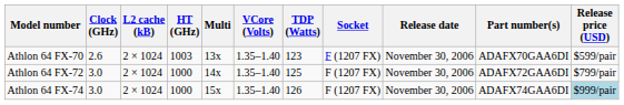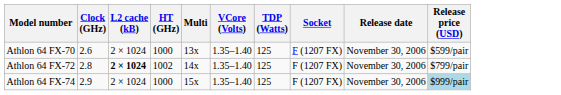 <table class="wikitable">
 <tr>
 <th>Model number</th>
 <th><a href='#'>Clock</a><br>(GHz)</th>
 <th><a href='#'>L2 cache</a><br>(<a href='#'>kB</a>)</th>
 <th><a href='#'>HT</a><br>(GHz)</th>
 <th>Multi</th>
 <th><a href='#'>VCore</a><br>(<a href='#'>Volts</a>)</th>
 <th><a href='#'>TDP</a><br>(<a href='#'>Watts</a>)</th>
 <th><a href='#'>Socket</a></th>
 <th>Release date</th>
-<th>Part number(s)</th>
 <th>Release<br>price<br>(<a href='#'>USD</a>)</th>
 </tr>
 <tr>
 <td>Athlon 64 FX-70</td>
 <td>2.6</td>
 <td>2 × 1024</td>
-<td>1003</td>
+<td>1000</td>
 <td>13x</td>
 <td>1.35–1.40</td>
-<td>123</td>
+<td>125</td>
 <td><a href='#'>F</a> (1207 FX)</td>
 <td>November 30, 2006</td>
-<td>ADAFX70GAA6DI</td>
 <td>$599/pair</td>
 </tr>
 <tr>
 <td>Athlon 64 FX-72</td>
-<td>3.0</td>
-<td>2 × 1024</td>
-<td>1000</td>
+<td>2.8</td>
+<td><strong>2 × 1024</strong></td>
+<td>1002</td>
 <td>14x</td>
 <td>1.35–1.40</td>
 <td>125</td>
 <td>F (1207 FX)</td>
 <td>November 30, 2006</td>
-<td>ADAFX72GAA6DI</td>
 <td>$799/pair</td>
 </tr>
 <tr>
 <td>Athlon 64 FX-74</td>
-<td>3.0</td>
+<td>2.9</td>
 <td>2 × 1024</td>
 <td>1000</td>
 <td>15x</td>
 <td>1.35–1.40</td>
-<td>126</td>
+<td>125</td>
 <td>F (1207 FX)</td>
 <td>November 30, 2006</td>
-<td>ADAFX74GAA6DI</td>
 <td style="background: lightblue;">$999/pair</td>
 </tr>
 </table>
